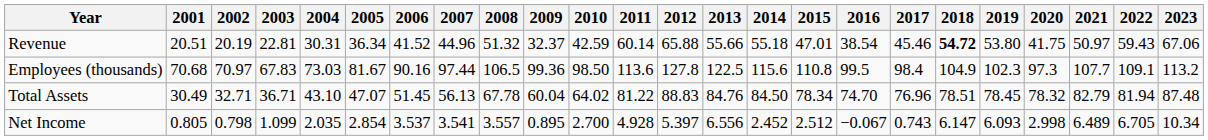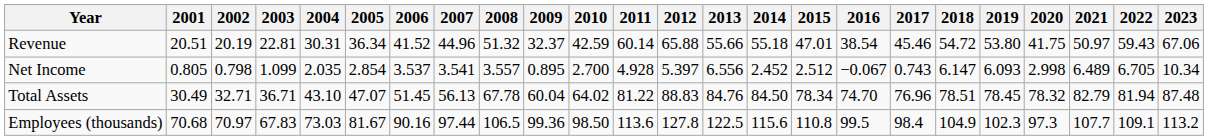 <table class="wikitable">
 <tr>
 <th>Year</th>
 <th>2001</th>
 <th>2002</th>
 <th>2003</th>
 <th>2004</th>
 <th>2005</th>
 <th>2006</th>
 <th>2007</th>
 <th>2008</th>
 <th>2009</th>
 <th>2010</th>
 <th>2011</th>
 <th>2012</th>
 <th>2013</th>
 <th>2014</th>
 <th>2015</th>
 <th>2016</th>
 <th>2017</th>
 <th>2018</th>
 <th>2019</th>
 <th>2020</th>
 <th>2021</th>
 <th>2022</th>
 <th>2023</th>
 </tr>
 <tr>
 <td>Revenue</td>
 <td>20.51</td>
 <td>20.19</td>
 <td>22.81</td>
 <td>30.31</td>
 <td>36.34</td>
 <td>41.52</td>
 <td>44.96</td>
 <td>51.32</td>
 <td>32.37</td>
 <td>42.59</td>
 <td>60.14</td>
 <td>65.88</td>
 <td>55.66</td>
 <td>55.18</td>
 <td>47.01</td>
 <td>38.54</td>
 <td>45.46</td>
-<td><strong>54.72</strong></td>
+<td>54.72</td>
 <td>53.80</td>
 <td>41.75</td>
 <td>50.97</td>
 <td>59.43</td>
 <td>67.06</td>
 </tr>
 <tr>
-<td>Employees (thousands)</td>
-<td>70.68</td>
-<td>70.97</td>
-<td>67.83</td>
-<td>73.03</td>
-<td>81.67</td>
-<td>90.16</td>
-<td>97.44</td>
-<td>106.5</td>
-<td>99.36</td>
-<td>98.50</td>
-<td>113.6</td>
-<td>127.8</td>
-<td>122.5</td>
-<td>115.6</td>
-<td>110.8</td>
-<td>99.5</td>
-<td>98.4</td>
-<td>104.9</td>
-<td>102.3</td>
-<td>97.3</td>
-<td>107.7</td>
-<td>109.1</td>
-<td>113.2</td>
+<td>Net Income</td>
+<td>0.805</td>
+<td>0.798</td>
+<td>1.099</td>
+<td>2.035</td>
+<td>2.854</td>
+<td>3.537</td>
+<td>3.541</td>
+<td>3.557</td>
+<td>0.895</td>
+<td>2.700</td>
+<td>4.928</td>
+<td>5.397</td>
+<td>6.556</td>
+<td>2.452</td>
+<td>2.512</td>
+<td>−0.067</td>
+<td>0.743</td>
+<td>6.147</td>
+<td>6.093</td>
+<td>2.998</td>
+<td>6.489</td>
+<td>6.705</td>
+<td>10.34</td>
 </tr>
 <tr>
 <td>Total Assets</td>
 <td>30.49</td>
 <td>32.71</td>
 <td>36.71</td>
 <td>43.10</td>
 <td>47.07</td>
 <td>51.45</td>
 <td>56.13</td>
 <td>67.78</td>
 <td>60.04</td>
 <td>64.02</td>
 <td>81.22</td>
 <td>88.83</td>
 <td>84.76</td>
 <td>84.50</td>
 <td>78.34</td>
 <td>74.70</td>
 <td>76.96</td>
 <td>78.51</td>
 <td>78.45</td>
 <td>78.32</td>
 <td>82.79</td>
 <td>81.94</td>
 <td>87.48</td>
 </tr>
 <tr>
-<td>Net Income</td>
-<td>0.805</td>
-<td>0.798</td>
-<td>1.099</td>
-<td>2.035</td>
-<td>2.854</td>
-<td>3.537</td>
-<td>3.541</td>
-<td>3.557</td>
-<td>0.895</td>
-<td>2.700</td>
-<td>4.928</td>
-<td>5.397</td>
-<td>6.556</td>
-<td>2.452</td>
-<td>2.512</td>
-<td>−0.067</td>
-<td>0.743</td>
-<td>6.147</td>
-<td>6.093</td>
-<td>2.998</td>
-<td>6.489</td>
-<td>6.705</td>
-<td>10.34</td>
+<td>Employees (thousands)</td>
+<td>70.68</td>
+<td>70.97</td>
+<td>67.83</td>
+<td>73.03</td>
+<td>81.67</td>
+<td>90.16</td>
+<td>97.44</td>
+<td>106.5</td>
+<td>99.36</td>
+<td>98.50</td>
+<td>113.6</td>
+<td>127.8</td>
+<td>122.5</td>
+<td>115.6</td>
+<td>110.8</td>
+<td>99.5</td>
+<td>98.4</td>
+<td>104.9</td>
+<td>102.3</td>
+<td>97.3</td>
+<td>107.7</td>
+<td>109.1</td>
+<td>113.2</td>
 </tr>
 </table>
